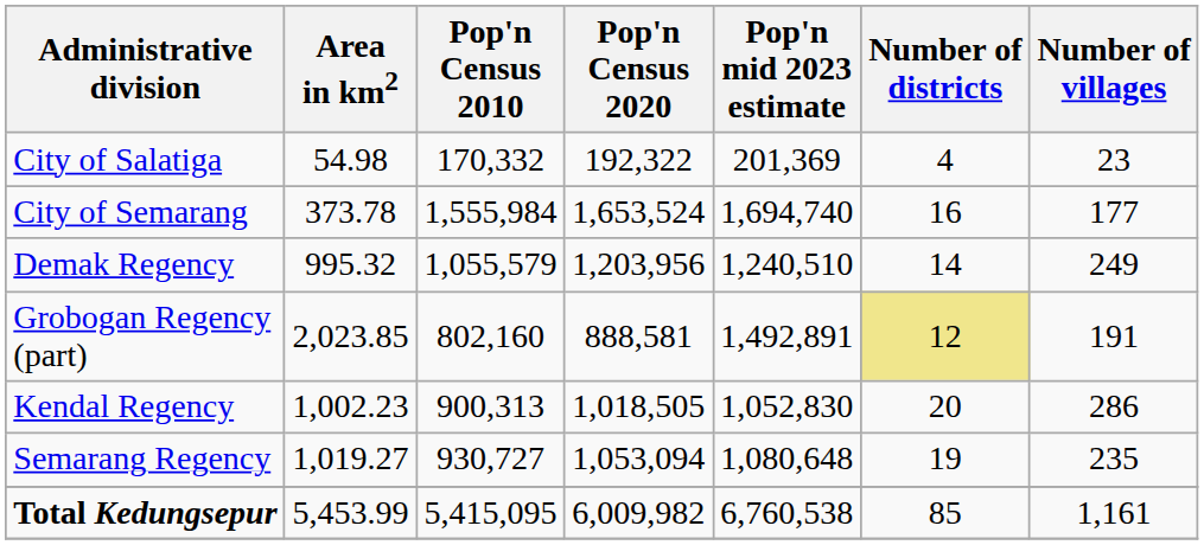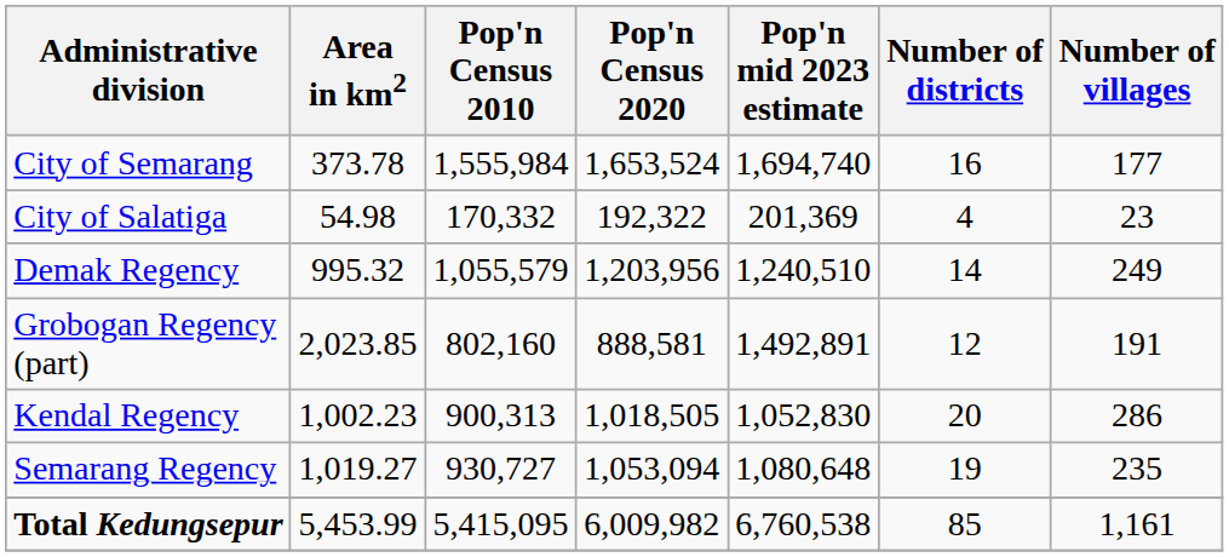 <table class="wikitable" style="text-align:center">
 <tr>
 <th>Administrative<br>division</th>
 <th>Area <br>in km<sup>2</sup></th>
 <th>Pop'n<br>Census<br>2010</th>
 <th>Pop'n<br>Census<br>2020</th>
 <th>Pop'n<br>mid 2023<br>estimate</th>
 <th>Number of <br><a href='#'>districts</a></th>
 <th>Number of <br><a href='#'>villages</a></th>
 </tr>
 <tr>
+<td align=left><a href='#'>City of Semarang</a></td>
+<td>373.78</td>
+<td>1,555,984</td>
+<td>1,653,524</td>
+<td>1,694,740</td>
+<td>16</td>
+<td>177</td>
+</tr>
+<tr>
 <td align=left><a href='#'>City of Salatiga</a></td>
 <td>54.98</td>
 <td>170,332</td>
 <td>192,322</td>
 <td>201,369</td>
 <td>4</td>
 <td>23</td>
-</tr>
-<tr>
-<td align=left><a href='#'>City of Semarang</a></td>
-<td>373.78</td>
-<td>1,555,984</td>
-<td>1,653,524</td>
-<td>1,694,740</td>
-<td>16</td>
-<td>177</td>
 </tr>
 <tr>
 <td align=left><a href='#'>Demak Regency</a></td>
 <td>995.32</td>
 <td>1,055,579</td>
 <td>1,203,956</td>
 <td>1,240,510</td>
 <td>14</td>
 <td>249</td>
 </tr>
 <tr>
 <td align=left><a href='#'>Grobogan Regency</a><br> (part) </td>
 <td>2,023.85</td>
 <td>802,160</td>
 <td>888,581</td>
 <td>1,492,891</td>
-<td style="background: khaki;">12</td>
+<td>12</td>
 <td>191</td>
 </tr>
 <tr>
 <td align=left><a href='#'>Kendal Regency</a></td>
 <td>1,002.23</td>
 <td>900,313</td>
 <td>1,018,505</td>
 <td>1,052,830</td>
 <td>20</td>
 <td>286</td>
 </tr>
 <tr>
 <td align=left><a href='#'>Semarang Regency</a></td>
 <td>1,019.27</td>
 <td>930,727</td>
 <td>1,053,094</td>
 <td>1,080,648</td>
 <td>19</td>
 <td>235</td>
 </tr>
 <tr>
 </tr>
 <tr>
 <td align=left><strong>Total <em>Kedungsepur<strong><em></td>
 <td>5,453.99</td>
 <td>5,415,095</td>
 <td>6,009,982</td>
 <td>6,760,538</td>
 <td>85</td>
 <td>1,161</td>
 </tr>
 <tr>
 </tr>
 </table>
